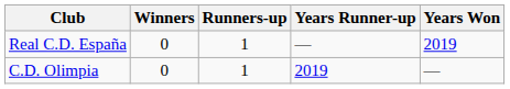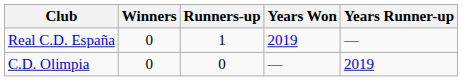 <table class="wikitable">
 <tr>
 <th>Club</th>
 <th>Winners</th>
 <th>Runners-up</th>
+<th>Years Won</th>
 <th>Years Runner-up</th>
-<th>Years Won</th>
 </tr>
 <tr>
 <td> <a href='#'>Real C.D. España</a></td>
 <td align=center>0</td>
 <td align=center>1</td>
+<td><a href='#'>2019</a></td>
 <td>—</td>
-<td><a href='#'>2019</a></td>
 </tr>
 <tr>
 <td> <a href='#'>C.D. Olimpia</a></td>
 <td align=center>0</td>
-<td align=center>1</td>
+<td align=center>0</td>
+<td>—</td>
 <td><a href='#'>2019</a></td>
-<td>—</td>
 </tr>
 </table>
